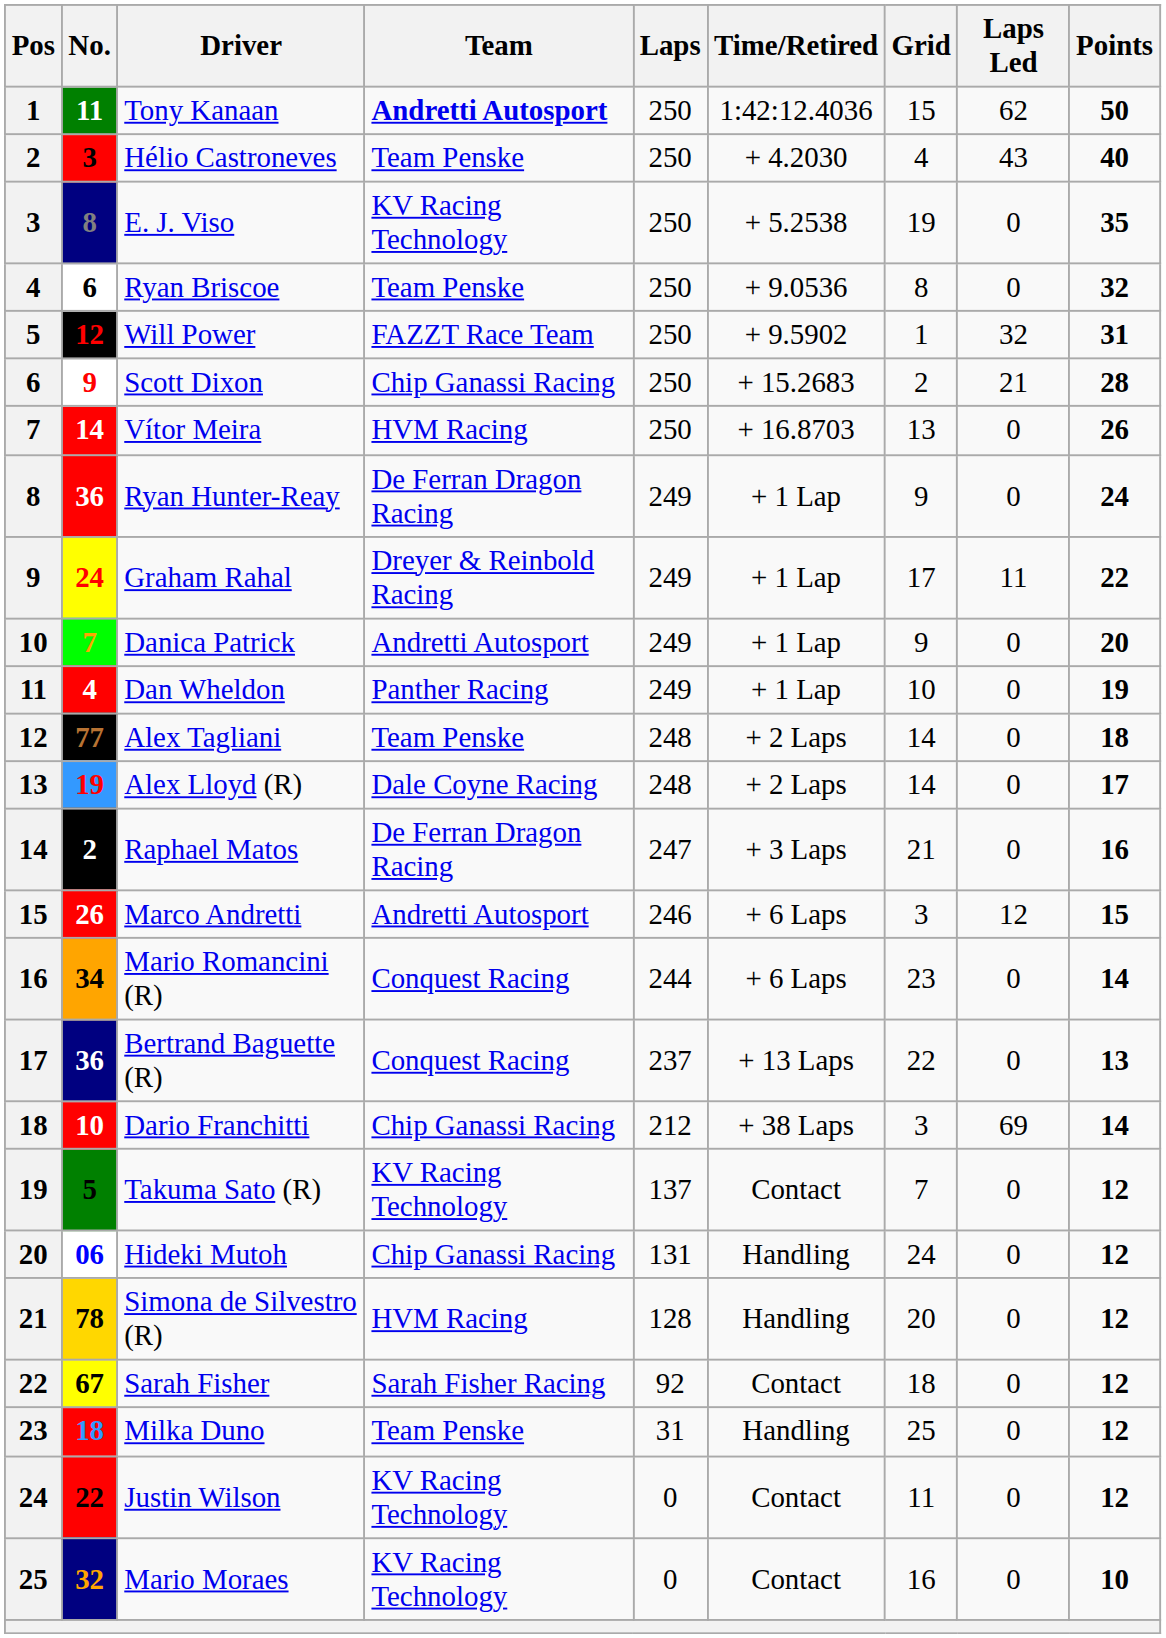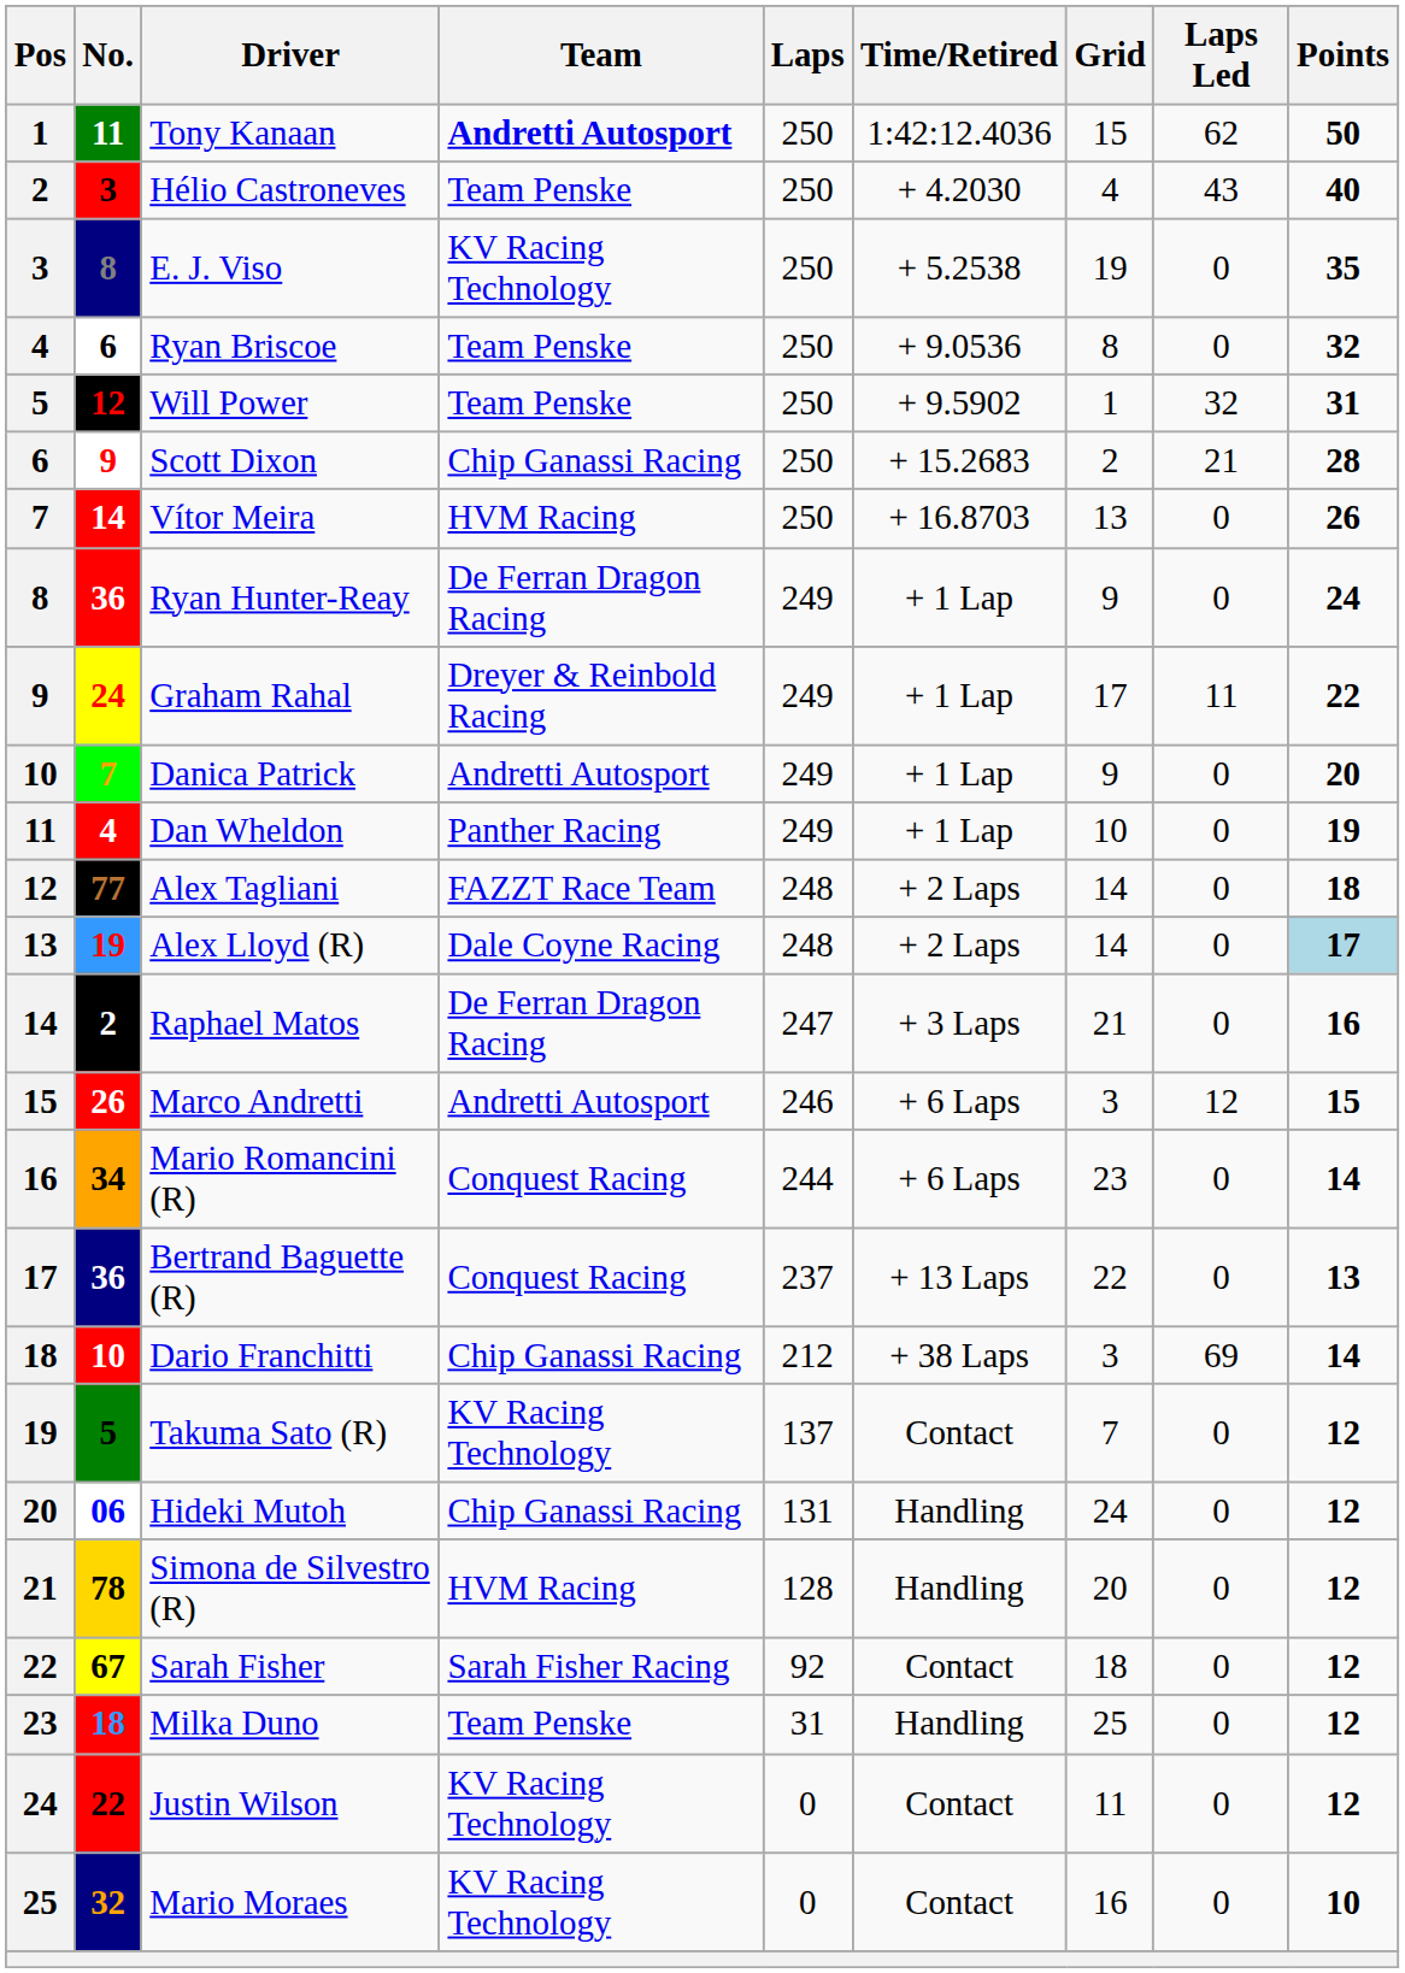 <table class="wikitable" style="font-size:95%;">
 <tr>
 <th>Pos</th>
 <th>No.</th>
 <th>Driver</th>
 <th>Team</th>
 <th>Laps</th>
 <th>Time/Retired</th>
 <th>Grid</th>
 <th>Laps Led</th>
 <th>Points</th>
 </tr>
 <tr>
 <th>1</th>
 <td style="background:green; color:white;" align="center"><strong>11</strong></td>
 <td> <a href='#'>Tony Kanaan</a></td>
 <td><strong><a href='#'>Andretti Autosport</a></strong></td>
 <td align=center>250</td>
 <td align=center>1:42:12.4036</td>
 <td align=center>15</td>
 <td align=center>62</td>
 <td align=center><strong>50</strong></td>
 </tr>
 <tr>
 <th>2</th>
 <td style="background:red; color:black;" align="center"><strong>3</strong></td>
 <td> <a href='#'>Hélio Castroneves</a></td>
 <td><a href='#'>Team Penske</a></td>
 <td align=center>250</td>
 <td align=center>+ 4.2030</td>
 <td align=center>4</td>
 <td align=center>43</td>
 <td align=center><strong>40</strong></td>
 </tr>
 <tr>
 <th>3</th>
 <td style="background:navy; color:gray;" align="center"><strong>8</strong></td>
 <td> <a href='#'>E. J. Viso</a></td>
 <td><a href='#'>KV Racing Technology</a></td>
 <td align=center>250</td>
 <td align=center>+ 5.2538</td>
 <td align=center>19</td>
 <td align=center>0</td>
 <td align=center><strong>35</strong></td>
 </tr>
 <tr>
 <th>4</th>
 <td style="background:white; color:black;" align="center"><strong>6</strong></td>
 <td> <a href='#'>Ryan Briscoe</a></td>
 <td><a href='#'>Team Penske</a></td>
 <td align=center>250</td>
 <td align=center>+ 9.0536</td>
 <td align=center>8</td>
 <td align=center>0</td>
 <td align=center><strong>32</strong></td>
 </tr>
 <tr>
 <th>5</th>
 <td style="background:black; color:red;" align=center><strong>12</strong></td>
 <td> <a href='#'>Will Power</a></td>
-<td><a href='#'>FAZZT Race Team</a></td>
+<td><a href='#'>Team Penske</a></td>
 <td align=center>250</td>
 <td align=center>+ 9.5902</td>
 <td align=center>1</td>
 <td align=center>32</td>
 <td align=center><strong>31</strong></td>
 </tr>
 <tr>
 <th>6</th>
 <td style="background:white; color:red;" align="center"><strong>9</strong></td>
 <td> <a href='#'>Scott Dixon</a></td>
 <td><a href='#'>Chip Ganassi Racing</a></td>
 <td align=center>250</td>
 <td align=center>+ 15.2683</td>
 <td align=center>2</td>
 <td align=center>21</td>
 <td align=center><strong>28</strong></td>
 </tr>
 <tr>
 <th>7</th>
 <td style="background:red; color:white;" align="center"><strong>14</strong></td>
 <td> <a href='#'>Vítor Meira</a></td>
 <td><a href='#'>HVM Racing</a></td>
 <td align=center>250</td>
 <td align=center>+ 16.8703</td>
 <td align=center>13</td>
 <td align=center>0</td>
 <td align=center><strong>26</strong></td>
 </tr>
 <tr>
 <th>8</th>
 <td style="background:red; color:white;" align="center"><strong>36</strong></td>
 <td> <a href='#'>Ryan Hunter-Reay</a></td>
 <td><a href='#'>De Ferran Dragon Racing</a></td>
 <td align=center>249</td>
 <td align=center>+ 1 Lap</td>
 <td align=center>9</td>
 <td align=center>0</td>
 <td align=center><strong>24</strong></td>
 </tr>
 <tr>
 <th>9</th>
 <td style="background:yellow; color:red;" align="center"><strong>24</strong></td>
 <td> <a href='#'>Graham Rahal</a></td>
 <td><a href='#'>Dreyer & Reinbold Racing</a></td>
 <td align=center>249</td>
 <td align=center>+ 1 Lap</td>
 <td align=center>17</td>
 <td align=center>11</td>
 <td align=center><strong>22</strong></td>
 </tr>
 <tr>
 <th>10</th>
 <td style="background:lime; color:orange;" align="center"><strong>7</strong></td>
 <td> <a href='#'>Danica Patrick</a></td>
 <td><a href='#'>Andretti Autosport</a></td>
 <td align=center>249</td>
 <td align=center>+ 1 Lap</td>
 <td align=center>9</td>
 <td align=center>0</td>
 <td align=center><strong>20</strong></td>
 </tr>
 <tr>
 <th>11</th>
 <td style="background:red; color:white;" align="center"><strong>4</strong></td>
 <td> <a href='#'>Dan Wheldon</a></td>
 <td><a href='#'>Panther Racing</a></td>
 <td align=center>249</td>
 <td align=center>+ 1 Lap</td>
 <td align=center>10</td>
 <td align=center>0</td>
 <td align=center><strong>19</strong></td>
 </tr>
 <tr>
 <th>12</th>
 <td style="background:black; color:#B87333;" align="center"><strong>77</strong></td>
 <td> <a href='#'>Alex Tagliani</a></td>
-<td><a href='#'>Team Penske</a></td>
+<td><a href='#'>FAZZT Race Team</a></td>
 <td align=center>248</td>
 <td align=center>+ 2 Laps</td>
 <td align=center>14</td>
 <td align=center>0</td>
 <td align=center><strong>18</strong></td>
 </tr>
 <tr>
 <th>13</th>
 <td style="background:#3399FF; color:red;" align="center"><strong>19</strong></td>
 <td> <a href='#'>Alex Lloyd</a> (R)</td>
 <td><a href='#'>Dale Coyne Racing</a></td>
 <td align=center>248</td>
 <td align=center>+ 2 Laps</td>
 <td align=center>14</td>
 <td align=center>0</td>
-<td align=center><strong>17</strong></td>
+<td align=center style="background: lightblue;"><strong>17</strong></td>
 </tr>
 <tr>
 <th>14</th>
 <td style="background:black; color:white;" align="center"><strong>2</strong></td>
 <td> <a href='#'>Raphael Matos</a></td>
 <td><a href='#'>De Ferran Dragon Racing</a></td>
 <td align=center>247</td>
 <td align=center>+ 3 Laps</td>
 <td align=center>21</td>
 <td align=center>0</td>
 <td align=center><strong>16</strong></td>
 </tr>
 <tr>
 <th>15</th>
 <td style="background:red; color:white;" align="center"><strong>26</strong></td>
 <td> <a href='#'>Marco Andretti</a></td>
 <td><a href='#'>Andretti Autosport</a></td>
 <td align=center>246</td>
 <td align=center>+ 6 Laps</td>
 <td align=center>3</td>
 <td align=center>12</td>
 <td align=center><strong>15</strong></td>
 </tr>
 <tr>
 <th>16</th>
 <td style="background:orange; color:black;" align="center"><strong>34</strong></td>
 <td> <a href='#'>Mario Romancini</a> (R)</td>
 <td><a href='#'>Conquest Racing</a></td>
 <td align=center>244</td>
 <td align=center>+ 6 Laps</td>
 <td align=center>23</td>
 <td align=center>0</td>
 <td align=center><strong>14</strong></td>
 </tr>
 <tr>
 <th>17</th>
 <td style="background:navy; color:white;" align="center"><strong>36</strong></td>
 <td> <a href='#'>Bertrand Baguette</a> (R)</td>
 <td><a href='#'>Conquest Racing</a></td>
 <td align=center>237</td>
 <td align=center>+ 13 Laps</td>
 <td align=center>22</td>
 <td align=center>0</td>
 <td align=center><strong>13</strong></td>
 </tr>
 <tr>
 <th>18</th>
 <td style="background:red; color:white;" align=center><strong>10</strong></td>
 <td> <a href='#'>Dario Franchitti</a></td>
 <td><a href='#'>Chip Ganassi Racing</a></td>
 <td align=center>212</td>
 <td align=center>+ 38 Laps</td>
 <td align=center>3</td>
 <td align=center>69</td>
 <td align=center><strong>14</strong></td>
 </tr>
 <tr>
 <th>19</th>
 <td style="background:green; color:black;" align="center"><strong>5</strong></td>
 <td> <a href='#'>Takuma Sato</a> (R)</td>
 <td><a href='#'>KV Racing Technology</a></td>
 <td align=center>137</td>
 <td align=center>Contact</td>
 <td align=center>7</td>
 <td align=center>0</td>
 <td align=center><strong>12</strong></td>
 </tr>
 <tr>
 <th>20</th>
 <td style="background:white; color:blue;" align="center"><strong>06</strong></td>
 <td> <a href='#'>Hideki Mutoh</a></td>
 <td><a href='#'>Chip Ganassi Racing</a></td>
 <td align=center>131</td>
 <td align=center>Handling</td>
 <td align=center>24</td>
 <td align=center>0</td>
 <td align=center><strong>12</strong></td>
 </tr>
 <tr>
 <th>21</th>
 <td style="background:gold; color:black;" align="center"><strong>78</strong></td>
 <td> <a href='#'>Simona de Silvestro</a> (R)</td>
 <td><a href='#'>HVM Racing</a></td>
 <td align=center>128</td>
 <td align=center>Handling</td>
 <td align=center>20</td>
 <td align=center>0</td>
 <td align=center><strong>12</strong></td>
 </tr>
 <tr>
 <th>22</th>
 <td style="background:yellow; color:black;" align="center"><strong>67</strong></td>
 <td> <a href='#'>Sarah Fisher</a></td>
 <td><a href='#'>Sarah Fisher Racing</a></td>
 <td align=center>92</td>
 <td align=center>Contact</td>
 <td align=center>18</td>
 <td align=center>0</td>
 <td align=center><strong>12</strong></td>
 </tr>
 <tr>
 <th>23</th>
 <td style="background:red; color:#3399FF;" align="center"><strong>18</strong></td>
 <td> <a href='#'>Milka Duno</a></td>
 <td><a href='#'>Team Penske</a></td>
 <td align=center>31</td>
 <td align=center>Handling</td>
 <td align=center>25</td>
 <td align=center>0</td>
 <td align=center><strong>12</strong></td>
 </tr>
 <tr>
 <th>24</th>
 <td style="background:red; color:black;" align="center"><strong>22</strong></td>
 <td> <a href='#'>Justin Wilson</a></td>
 <td><a href='#'>KV Racing Technology</a></td>
 <td align=center>0</td>
 <td align=center>Contact</td>
 <td align=center>11</td>
 <td align=center>0</td>
 <td align=center><strong>12</strong></td>
 </tr>
 <tr>
 <th>25</th>
 <td style="background:navy; color:orange;" align="center"><strong>32</strong></td>
 <td> <a href='#'>Mario Moraes</a></td>
 <td><a href='#'>KV Racing Technology</a></td>
 <td align=center>0</td>
 <td align=center>Contact</td>
 <td align=center>16</td>
 <td align=center>0</td>
 <td align=center><strong>10</strong></td>
 </tr>
 <tr>
 <th colspan=9></th>
 </tr>
 </table>
